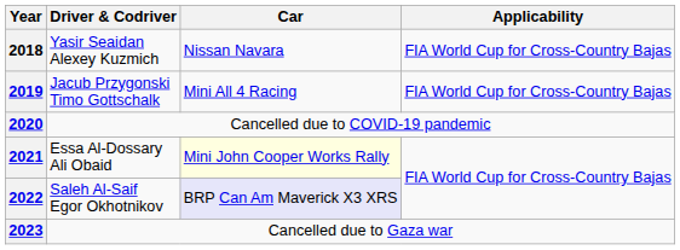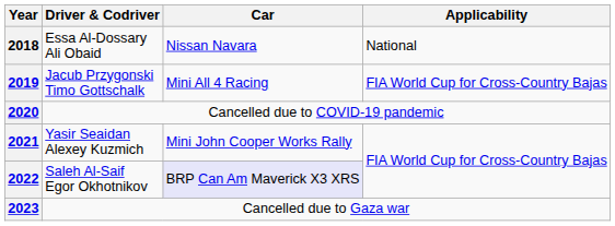 <table class="wikitable">
 <tr>
 <th>Year</th>
 <th>Driver & Codriver</th>
 <th>Car</th>
 <th>Applicability</th>
 </tr>
 <tr>
 <th>2018</th>
-<td> <a href='#'>Yasir Seaidan</a><br> Alexey Kuzmich</td>
+<td> Essa Al-Dossary<br> Ali Obaid</td>
 <td><a href='#'>Nissan Navara</a></td>
-<td><a href='#'>FIA World Cup for Cross-Country Bajas</a></td>
+<td>National</td>
 </tr>
 <tr>
 <th><a href='#'>2019</a></th>
 <td> <a href='#'>Jacub Przygonski</a><br> <a href='#'>Timo Gottschalk</a></td>
 <td><a href='#'>Mini All 4 Racing</a></td>
 <td><a href='#'>FIA World Cup for Cross-Country Bajas</a></td>
 </tr>
 <tr>
 <th><a href='#'>2020</a></th>
 <td colspan="4" align=center>Cancelled due to <a href='#'>COVID-19 pandemic</a></td>
 </tr>
 <tr>
 <th><a href='#'>2021</a></th>
-<td> Essa Al-Dossary<br> Ali Obaid</td>
-<td style="background: lightyellow;"><a href='#'>Mini John Cooper Works Rally</a></td>
+<td> <a href='#'>Yasir Seaidan</a><br> Alexey Kuzmich</td>
+<td><a href='#'>Mini John Cooper Works Rally</a></td>
 <td rowspan="2"><a href='#'>FIA World Cup for Cross-Country Bajas</a></td>
 </tr>
 <tr>
 <th><a href='#'>2022</a></th>
 <td> <a href='#'>Saleh Al-Saif</a><br> Egor Okhotnikov</td>
 <td style="background: lavender;">BRP <a href='#'>Can Am</a> Maverick X3 XRS</td>
 </tr>
 <tr>
 <th><a href='#'>2023</a></th>
 <td colspan="4" align=center>Cancelled due to <a href='#'>Gaza war</a></td>
 </tr>
 </table>
